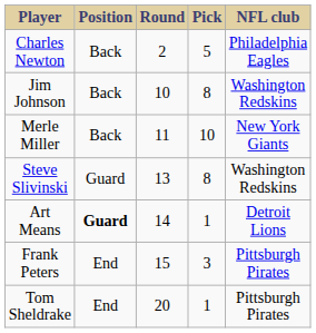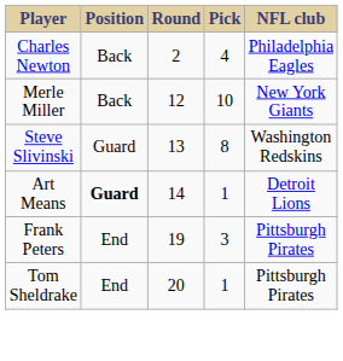 <table class="wikitable" style="width:50%;">
 <tr style="text-align:center; background:#e2d2a3; color:#3b3e72;">
 <td><strong>Player</strong></td>
 <td><strong>Position</strong></td>
 <td><strong>Round</strong></td>
 <td><strong>Pick</strong></td>
 <td><strong>NFL club</strong></td>
 </tr>
 <tr style="text-align:center;" bgcolor="">
 <td><a href='#'>Charles Newton</a></td>
 <td>Back</td>
 <td>2</td>
-<td>5</td>
+<td>4</td>
 <td><a href='#'>Philadelphia Eagles</a></td>
-</tr>
-<tr style="text-align:center;" bgcolor="">
-<td>Jim Johnson</td>
-<td>Back</td>
-<td>10</td>
-<td>8</td>
-<td><a href='#'>Washington Redskins</a></td>
 </tr>
 <tr style="text-align:center;" bgcolor="">
 <td>Merle Miller</td>
 <td>Back</td>
-<td>11</td>
+<td>12</td>
 <td>10</td>
 <td><a href='#'>New York Giants</a></td>
 </tr>
 <tr style="text-align:center;" bgcolor="">
 <td><a href='#'>Steve Slivinski</a></td>
 <td>Guard</td>
 <td>13</td>
 <td>8</td>
 <td>Washington Redskins</td>
 </tr>
 <tr style="text-align:center;" bgcolor="">
 <td>Art Means</td>
 <td><strong>Guard</strong></td>
 <td>14</td>
 <td>1</td>
 <td><a href='#'>Detroit Lions</a></td>
 </tr>
 <tr style="text-align:center;" bgcolor="">
 <td>Frank Peters</td>
 <td>End</td>
-<td>15</td>
+<td>19</td>
 <td>3</td>
 <td><a href='#'>Pittsburgh Pirates</a></td>
 </tr>
 <tr style="text-align:center;" bgcolor="">
 <td>Tom Sheldrake</td>
 <td>End</td>
 <td>20</td>
 <td>1</td>
 <td>Pittsburgh Pirates</td>
 </tr>
 </table>
